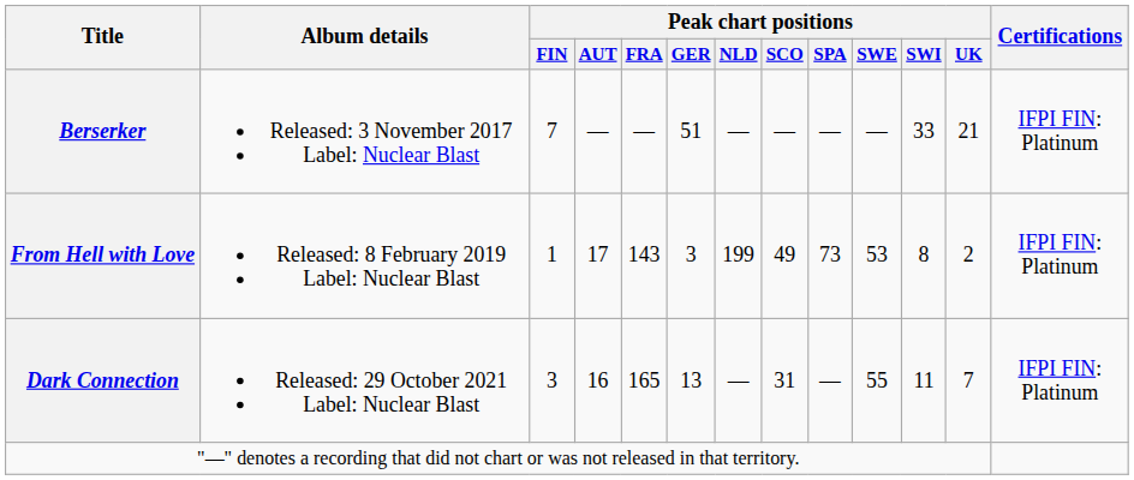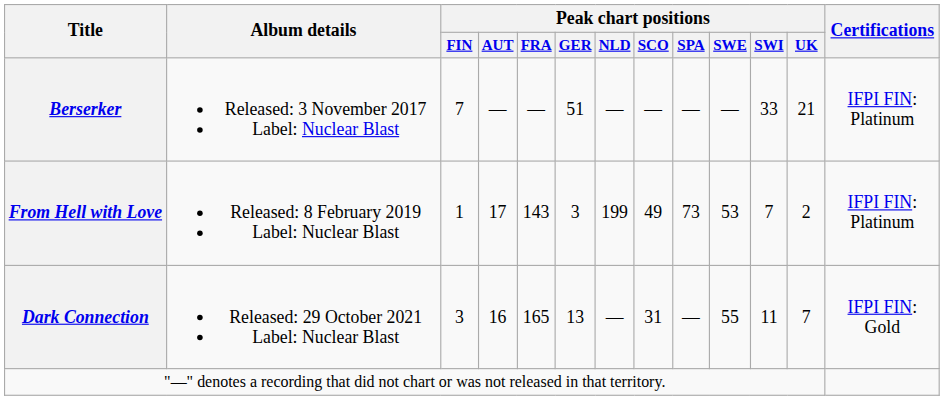 <table class="wikitable plainrowheaders" style="text-align:center;">
 <tr>
 <th scope="col" rowspan="2">Title</th>
 <th scope="col" style="width:15em;" rowspan="2">Album details</th>
 <th scope="col" colspan="10">Peak chart positions</th>
 <th scope="col" rowspan="2" style="width:6em;"><a href='#'>Certifications</a></th>
 </tr>
 <tr>
 <th scope="col" style="width:2em;font-size:85%"><a href='#'>FIN</a><br></th>
 <th scope="col" style="width:2em;font-size:85%"><a href='#'>AUT</a><br></th>
 <th scope="col" style="width:2em;font-size:85%"><a href='#'>FRA</a><br></th>
 <th scope="col" style="width:2em;font-size:85%"><a href='#'>GER</a><br></th>
 <th scope="col" style="width:2em;font-size:85%"><a href='#'>NLD</a><br></th>
 <th scope="col" style="width:2em;font-size:85%"><a href='#'>SCO</a><br></th>
 <th scope="col" style="width:2em;font-size:85%"><a href='#'>SPA</a><br></th>
 <th scope="col" style="width:2em;font-size:85%"><a href='#'>SWE</a><br></th>
 <th scope="col" style="width:2em;font-size:85%"><a href='#'>SWI</a><br></th>
 <th scope="col" style="width:2em;font-size:85%"><a href='#'>UK</a><br></th>
 </tr>
 <tr>
 <th scope="row"><em><a href='#'>Berserker</a></em></th>
 <td><br><ul><li>Released: 3 November 2017</li><li>Label: <a href='#'>Nuclear Blast</a></li></ul></td>
 <td>7</td>
 <td>—</td>
 <td>—</td>
 <td>51</td>
 <td>—</td>
 <td>—</td>
 <td>—</td>
 <td>—</td>
 <td>33</td>
 <td>21</td>
 <td><a href='#'>IFPI FIN</a>: Platinum</td>
 </tr>
 <tr>
 <th scope="row"><em><a href='#'>From Hell with Love</a></em></th>
 <td><br><ul><li>Released: 8 February 2019</li><li>Label: Nuclear Blast</li></ul></td>
 <td>1</td>
 <td>17</td>
 <td>143</td>
 <td>3</td>
 <td>199</td>
 <td>49</td>
 <td>73</td>
 <td>53</td>
-<td>8</td>
+<td>7</td>
 <td>2</td>
 <td><a href='#'>IFPI FIN</a>: Platinum</td>
 </tr>
 <tr>
 <th scope="row"><em><a href='#'>Dark Connection</a></em></th>
 <td><br><ul><li>Released: 29 October 2021</li><li>Label: Nuclear Blast</li></ul></td>
 <td>3</td>
 <td>16</td>
 <td>165</td>
 <td>13</td>
 <td>—</td>
 <td>31</td>
 <td>—</td>
 <td>55</td>
 <td>11</td>
 <td>7</td>
-<td><a href='#'>IFPI FIN</a>: Platinum</td>
+<td><a href='#'>IFPI FIN</a>: Gold</td>
 </tr>
 <tr>
 <td align="center" colspan="12" style="font-size:90%">"—" denotes a recording that did not chart or was not released in that territory.</td>
 </tr>
 </table>
